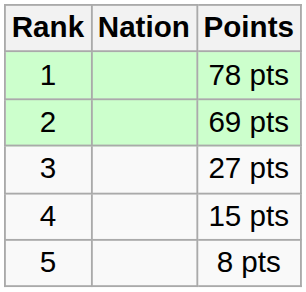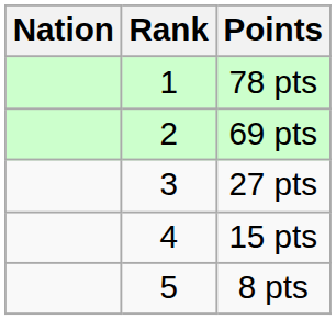 <table class="wikitable sortable" style="text-align:center">
 <tr>
+<th>Nation</th>
 <th>Rank</th>
-<th>Nation</th>
 <th>Points</th>
 </tr>
 <tr style="background-color:#ccffcc">
+<td align=left></td>
 <td>1</td>
-<td align=left></td>
 <td>78 pts</td>
 </tr>
 <tr style="background-color:#ccffcc">
+<td align=left></td>
 <td>2</td>
-<td align=left></td>
 <td>69 pts</td>
 </tr>
 <tr>
+<td align=left></td>
 <td>3</td>
-<td align=left></td>
 <td>27 pts</td>
 </tr>
 <tr>
+<td align=left></td>
 <td>4</td>
-<td align=left></td>
 <td>15 pts</td>
 </tr>
 <tr>
+<td align=left></td>
 <td>5</td>
-<td align=left></td>
 <td>8 pts</td>
 </tr>
 </table>
